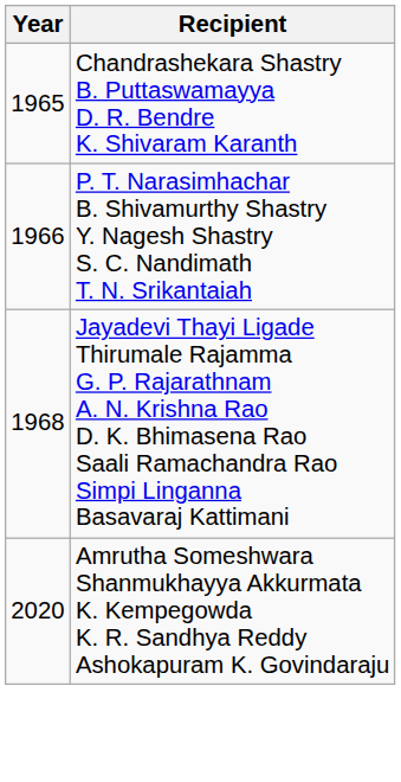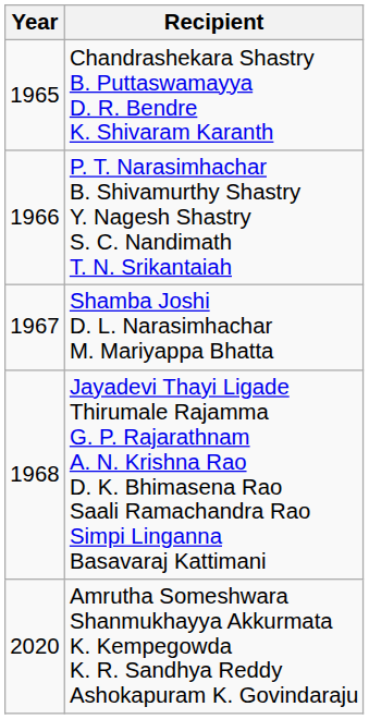 <table class="wikitable sortable">
 <tr>
 <th>Year</th>
 <th>Recipient</th>
 </tr>
 <tr>
 <td>1965</td>
 <td> Chandrashekara Shastry<br><a href='#'>B. Puttaswamayya</a><br><a href='#'>D. R. Bendre</a><br><a href='#'>K. Shivaram Karanth</a></td>
 </tr>
 <tr>
 <td>1966</td>
 <td><a href='#'>P. T. Narasimhachar</a><br>B. Shivamurthy Shastry<br>Y. Nagesh Shastry<br>S. C. Nandimath<br><a href='#'>T. N. Srikantaiah</a></td>
 </tr>
 <tr>
+<td>1967</td>
+<td><a href='#'>Shamba Joshi</a><br>D. L. Narasimhachar<br>M. Mariyappa Bhatta</td>
+</tr>
+<tr>
 <td>1968</td>
 <td><a href='#'>Jayadevi Thayi Ligade</a><br>Thirumale Rajamma<br><a href='#'>G. P. Rajarathnam</a><br><a href='#'>A. N. Krishna Rao</a><br>D. K. Bhimasena Rao<br>Saali Ramachandra Rao<br><a href='#'>Simpi Linganna</a><br>Basavaraj Kattimani</td>
 </tr>
 <tr>
 <td>2020</td>
 <td> Amrutha Someshwara<br>Shanmukhayya Akkurmata<br>K. Kempegowda<br>K. R. Sandhya Reddy<br>Ashokapuram K. Govindaraju</td>
 </tr>
 </table>
